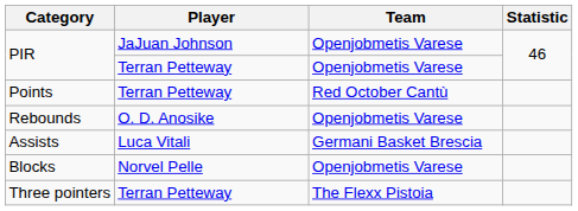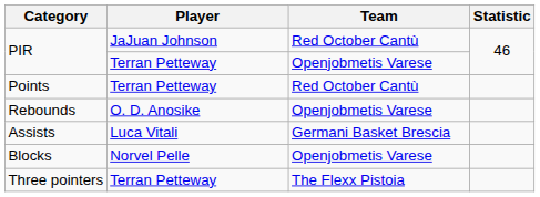 <table class="wikitable">
 <tr>
 <th>Category</th>
 <th width=190>Player</th>
 <th width=190>Team</th>
 <th>Statistic</th>
 </tr>
 <tr>
 <td rowspan=2>PIR</td>
 <td> <a href='#'>JaJuan Johnson</a></td>
-<td><a href='#'>Openjobmetis Varese</a></td>
+<td><a href='#'>Red October Cantù</a></td>
 <td rowspan=2 style="text-align:center;">46</td>
 </tr>
 <tr>
 <td> <a href='#'>Terran Petteway</a></td>
 <td><a href='#'>Openjobmetis Varese</a></td>
 </tr>
 <tr>
 <td>Points</td>
 <td> <a href='#'>Terran Petteway</a></td>
 <td><a href='#'>Red October Cantù</a></td>
 <td></td>
 </tr>
 <tr>
 <td>Rebounds</td>
 <td> <a href='#'>O. D. Anosike</a></td>
 <td><a href='#'>Openjobmetis Varese</a></td>
 <td></td>
 </tr>
 <tr>
 <td>Assists</td>
 <td> <a href='#'>Luca Vitali</a></td>
 <td><a href='#'>Germani Basket Brescia</a></td>
 <td></td>
 </tr>
 <tr>
 <td>Blocks</td>
 <td> <a href='#'>Norvel Pelle</a></td>
 <td><a href='#'>Openjobmetis Varese</a></td>
 <td></td>
 </tr>
 <tr>
 <td>Three pointers</td>
 <td> <a href='#'>Terran Petteway</a></td>
 <td><a href='#'>The Flexx Pistoia</a></td>
 <td></td>
 </tr>
 </table>
